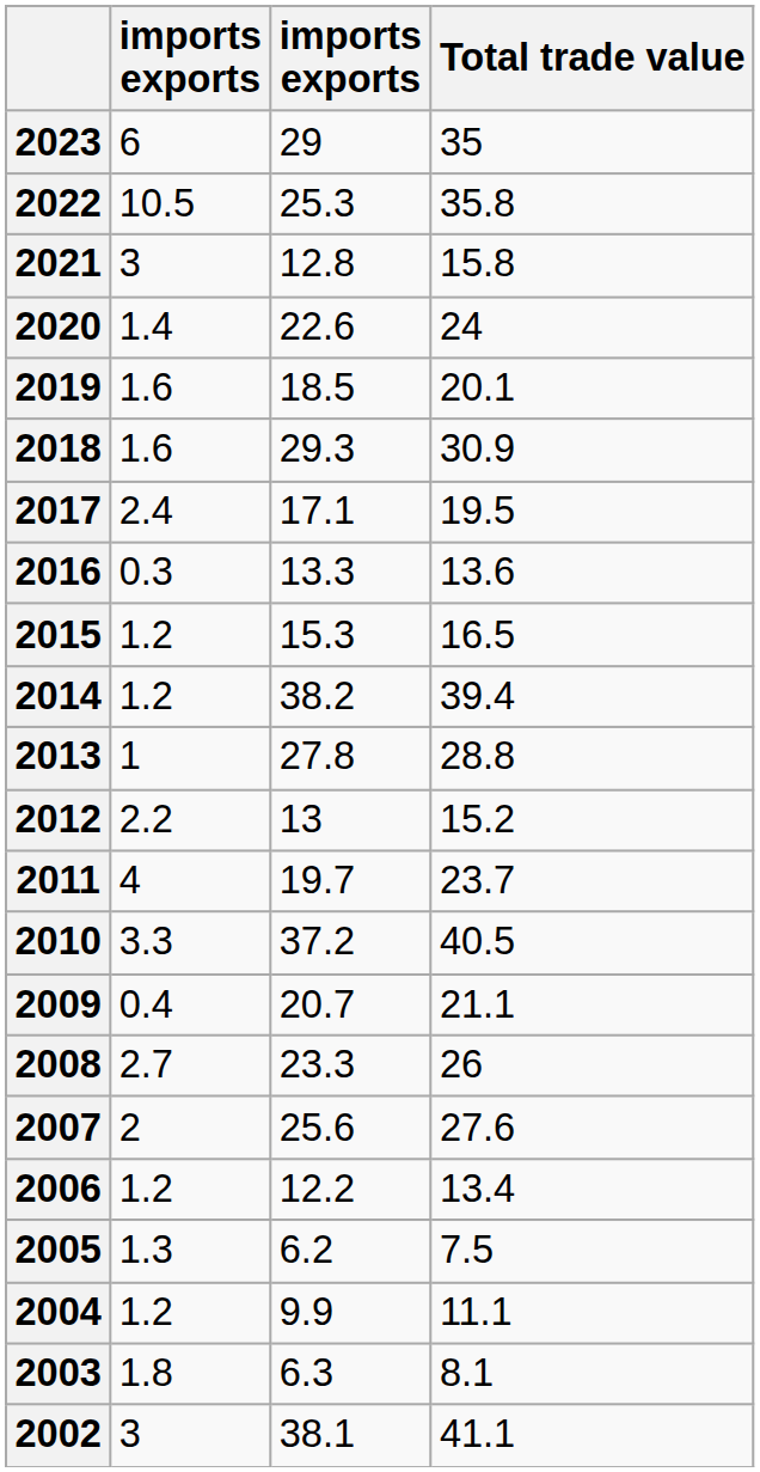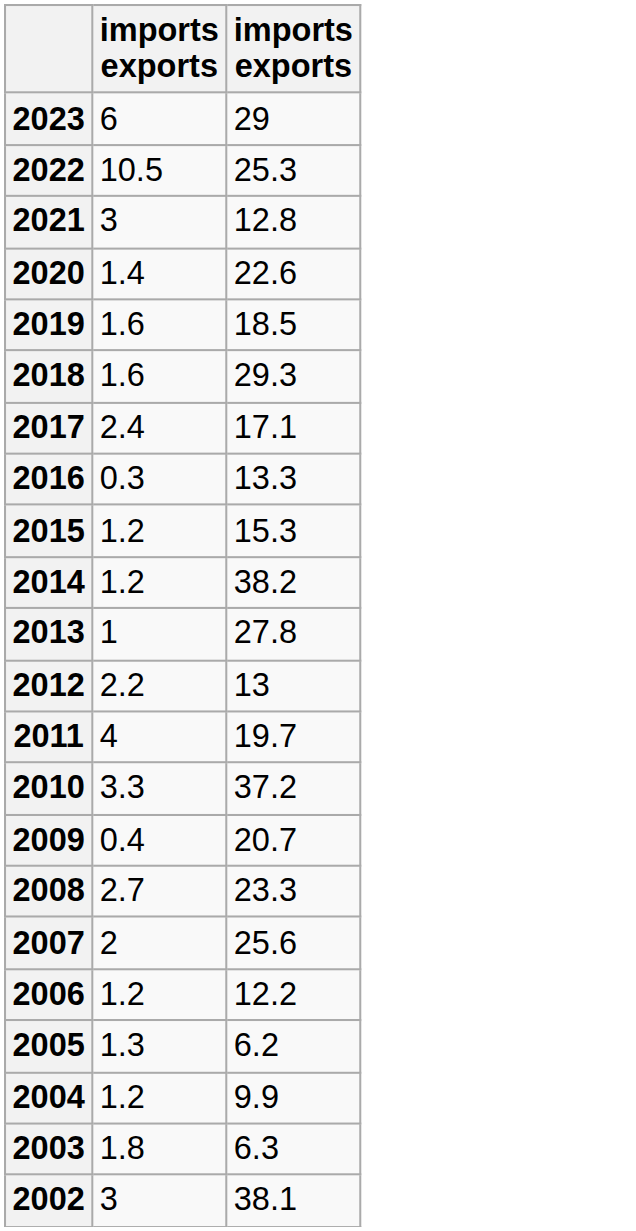 <table class="wikitable">
 <tr>
 <th></th>
 <th> imports<br> exports</th>
 <th> imports<br> exports</th>
-<th>Total trade value</th>
 </tr>
 <tr>
 <th>2023</th>
 <td>6</td>
 <td>29</td>
-<td>35</td>
 </tr>
 <tr>
 <th>2022</th>
 <td>10.5</td>
 <td>25.3</td>
-<td>35.8</td>
 </tr>
 <tr>
 <th>2021</th>
 <td>3</td>
 <td>12.8</td>
-<td>15.8</td>
 </tr>
 <tr>
 <th>2020</th>
 <td>1.4</td>
 <td>22.6</td>
-<td>24</td>
 </tr>
 <tr>
 <th>2019</th>
 <td>1.6</td>
 <td>18.5</td>
-<td>20.1</td>
 </tr>
 <tr>
 <th>2018</th>
 <td>1.6</td>
 <td>29.3</td>
-<td>30.9</td>
 </tr>
 <tr>
 <th>2017</th>
 <td>2.4</td>
 <td>17.1</td>
-<td>19.5</td>
 </tr>
 <tr>
 <th>2016</th>
 <td>0.3</td>
 <td>13.3</td>
-<td>13.6</td>
 </tr>
 <tr>
 <th>2015</th>
 <td>1.2</td>
 <td>15.3</td>
-<td>16.5</td>
 </tr>
 <tr>
 <th>2014</th>
 <td>1.2</td>
 <td>38.2</td>
-<td>39.4</td>
 </tr>
 <tr>
 <th>2013</th>
 <td>1</td>
 <td>27.8</td>
-<td>28.8</td>
 </tr>
 <tr>
 <th>2012</th>
 <td>2.2</td>
 <td>13</td>
-<td>15.2</td>
 </tr>
 <tr>
 <th>2011</th>
 <td>4</td>
 <td>19.7</td>
-<td>23.7</td>
 </tr>
 <tr>
 <th>2010</th>
 <td>3.3</td>
 <td>37.2</td>
-<td>40.5</td>
 </tr>
 <tr>
 <th>2009</th>
 <td>0.4</td>
 <td>20.7</td>
-<td>21.1</td>
 </tr>
 <tr>
 <th>2008</th>
 <td>2.7</td>
 <td>23.3</td>
-<td>26</td>
 </tr>
 <tr>
 <th>2007</th>
 <td>2</td>
 <td>25.6</td>
-<td>27.6</td>
 </tr>
 <tr>
 <th>2006</th>
 <td>1.2</td>
 <td>12.2</td>
-<td>13.4</td>
 </tr>
 <tr>
 <th>2005</th>
 <td>1.3</td>
 <td>6.2</td>
-<td>7.5</td>
 </tr>
 <tr>
 <th>2004</th>
 <td>1.2</td>
 <td>9.9</td>
-<td>11.1</td>
 </tr>
 <tr>
 <th>2003</th>
 <td>1.8</td>
 <td>6.3</td>
-<td>8.1</td>
 </tr>
 <tr>
 <th>2002</th>
 <td>3</td>
 <td>38.1</td>
-<td>41.1</td>
 </tr>
 </table>
